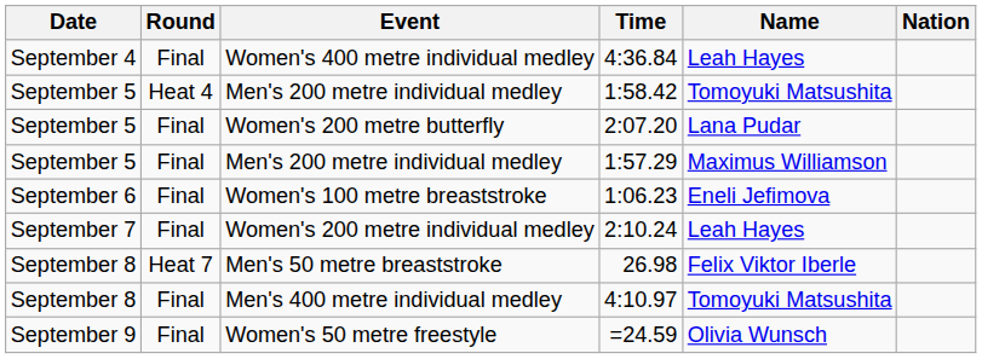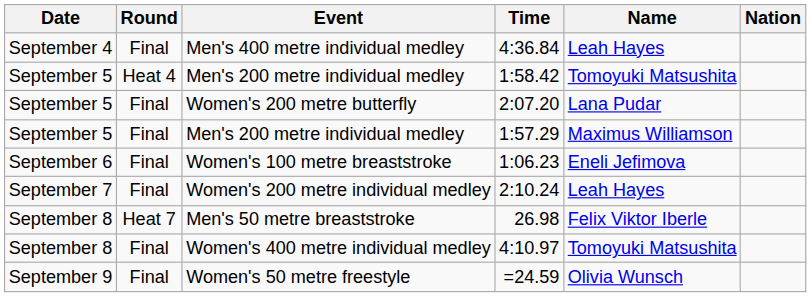 <table class="wikitable">
 <tr>
 <th>Date</th>
 <th>Round</th>
 <th>Event</th>
 <th>Time</th>
 <th>Name</th>
 <th>Nation</th>
 </tr>
 <tr>
 <td>September 4</td>
 <td style="text-align:center;">Final</td>
-<td>Women's 400 metre individual medley</td>
+<td>Men's 400 metre individual medley</td>
 <td align="right">4:36.84</td>
 <td><a href='#'>Leah Hayes</a></td>
 <td></td>
 </tr>
 <tr>
 <td>September 5</td>
 <td style="text-align:center;">Heat 4</td>
 <td>Men's 200 metre individual medley</td>
 <td align="right">1:58.42</td>
 <td><a href='#'>Tomoyuki Matsushita</a></td>
 <td></td>
 </tr>
 <tr>
 <td>September 5</td>
 <td style="text-align:center;">Final</td>
 <td>Women's 200 metre butterfly</td>
 <td align="right">2:07.20</td>
 <td><a href='#'>Lana Pudar</a></td>
 <td></td>
 </tr>
 <tr>
 <td>September 5</td>
 <td style="text-align:center;">Final</td>
 <td>Men's 200 metre individual medley</td>
 <td align="right">1:57.29</td>
 <td><a href='#'>Maximus Williamson</a></td>
 <td></td>
 </tr>
 <tr>
 <td>September 6</td>
 <td style="text-align:center;">Final</td>
 <td>Women's 100 metre breaststroke</td>
 <td align="right">1:06.23</td>
 <td><a href='#'>Eneli Jefimova</a></td>
 <td></td>
 </tr>
 <tr>
 <td>September 7</td>
 <td style="text-align:center;">Final</td>
 <td>Women's 200 metre individual medley</td>
 <td align="right">2:10.24</td>
 <td><a href='#'>Leah Hayes</a></td>
 <td></td>
 </tr>
 <tr>
 <td>September 8</td>
 <td style="text-align:center;">Heat 7</td>
 <td>Men's 50 metre breaststroke</td>
 <td align="right">26.98</td>
 <td><a href='#'>Felix Viktor Iberle</a></td>
 <td></td>
 </tr>
 <tr>
 <td>September 8</td>
 <td style="text-align:center;">Final</td>
-<td>Men's 400 metre individual medley</td>
+<td>Women's 400 metre individual medley</td>
 <td align="right">4:10.97</td>
 <td><a href='#'>Tomoyuki Matsushita</a></td>
 <td></td>
 </tr>
 <tr>
 <td>September 9</td>
 <td style="text-align:center;">Final</td>
 <td>Women's 50 metre freestyle</td>
 <td align="right">=24.59</td>
 <td><a href='#'>Olivia Wunsch</a></td>
 <td></td>
 </tr>
 </table>
